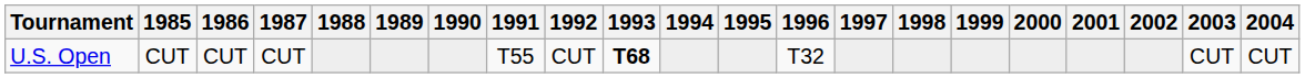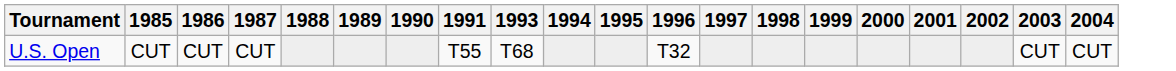 <table class="wikitable" style="font-size:95%;text-align:center;">
 <tr>
 <th>Tournament</th>
 <th>1985</th>
 <th>1986</th>
 <th>1987</th>
 <th>1988</th>
 <th>1989</th>
 <th>1990</th>
 <th>1991</th>
-<th>1992</th>
 <th>1993</th>
 <th>1994</th>
 <th>1995</th>
 <th>1996</th>
 <th>1997</th>
 <th>1998</th>
 <th>1999</th>
 <th>2000</th>
 <th>2001</th>
 <th>2002</th>
 <th>2003</th>
 <th>2004</th>
 </tr>
 <tr>
 <td align=left><a href='#'>U.S. Open</a></td>
 <td>CUT</td>
 <td>CUT</td>
 <td>CUT</td>
 <td style="background:#eeeeee;"></td>
 <td style="background:#eeeeee;"></td>
 <td style="background:#eeeeee;"></td>
 <td>T55</td>
-<td>CUT</td>
-<td><strong>T68</strong></td>
+<td>T68</td>
 <td style="background:#eeeeee;"></td>
 <td style="background:#eeeeee;"></td>
 <td>T32</td>
 <td style="background:#eeeeee;"></td>
 <td style="background:#eeeeee;"></td>
 <td style="background:#eeeeee;"></td>
 <td style="background:#eeeeee;"></td>
 <td style="background:#eeeeee;"></td>
 <td style="background:#eeeeee;"></td>
 <td>CUT</td>
 <td>CUT</td>
 </tr>
 </table>
